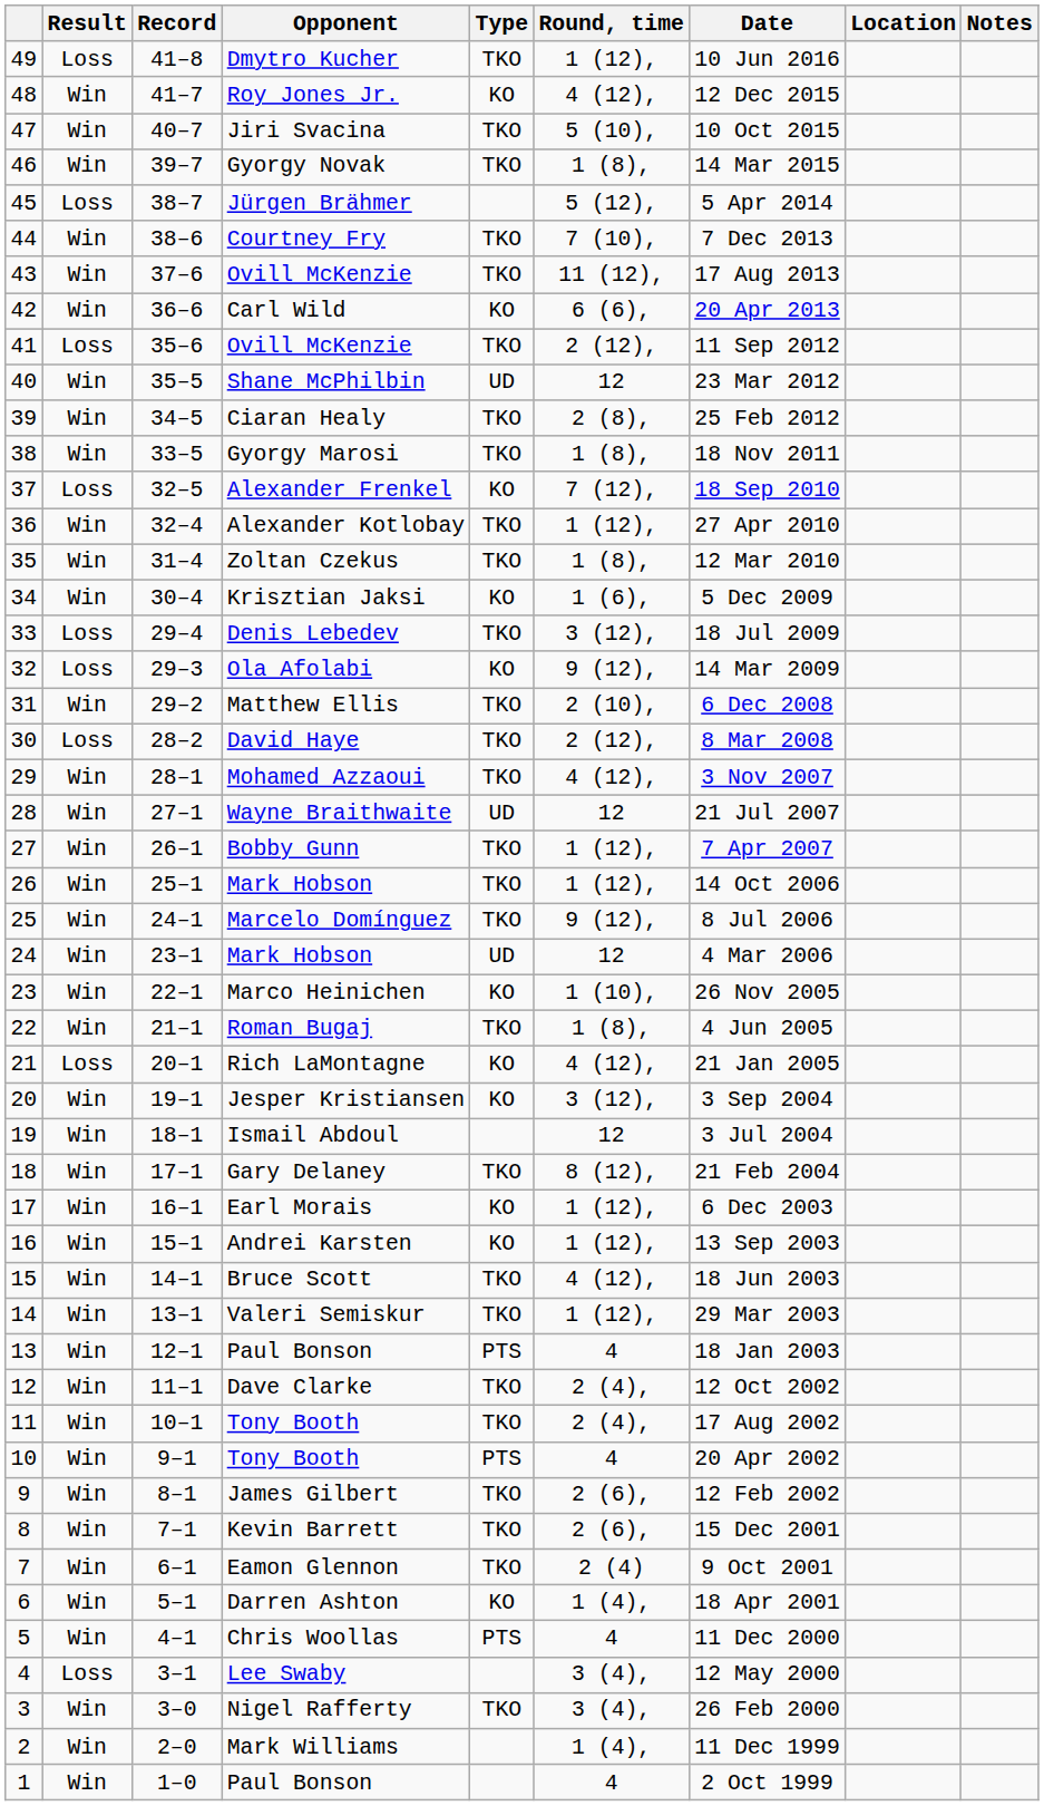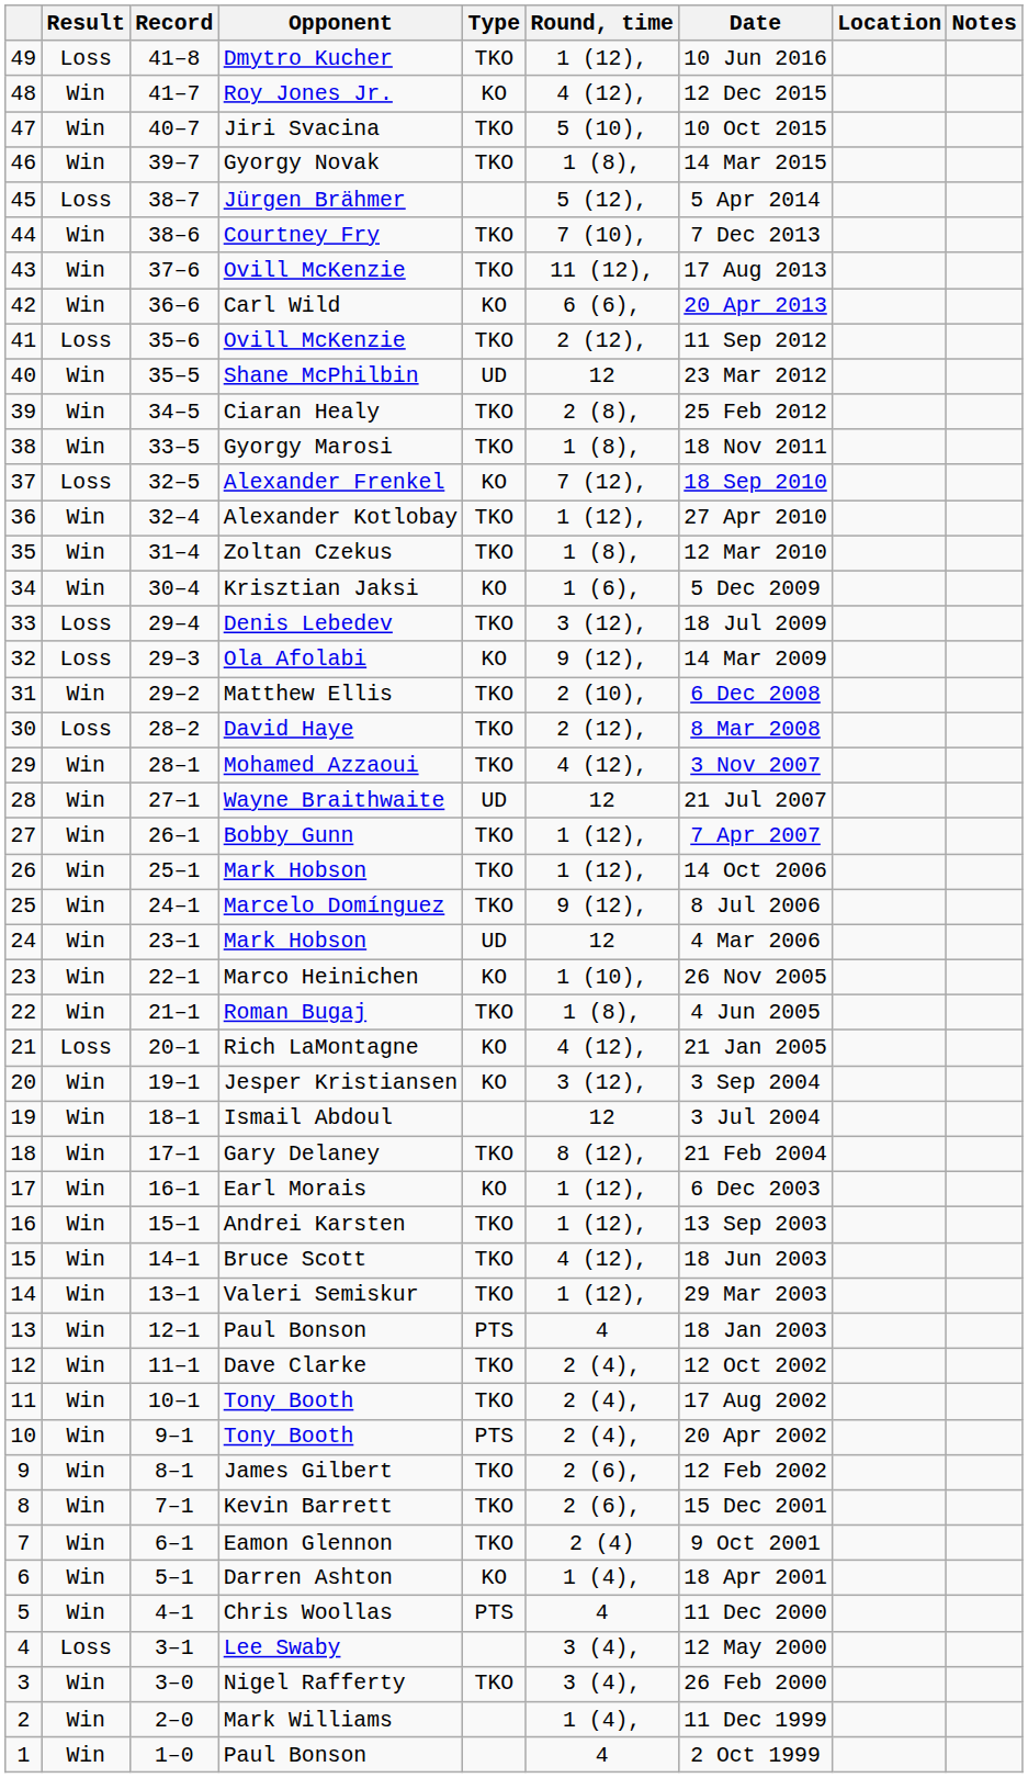 <table class="wikitable" style="text-align:center">
 <tr>
 <th></th>
 <th>Result</th>
 <th>Record</th>
 <th>Opponent</th>
 <th>Type</th>
 <th>Round, time</th>
 <th>Date</th>
 <th>Location</th>
 <th>Notes</th>
 </tr>
 <tr>
 <td>49</td>
 <td>Loss</td>
 <td>41–8</td>
 <td style="text-align:left;"><a href='#'>Dmytro Kucher</a></td>
 <td>TKO</td>
 <td>1 (12), </td>
 <td>10 Jun 2016</td>
 <td style="text-align:left;"></td>
 <td style="text-align:left;"></td>
 </tr>
 <tr>
 <td>48</td>
 <td>Win</td>
 <td>41–7</td>
 <td style="text-align:left;"><a href='#'>Roy Jones Jr.</a></td>
 <td>KO</td>
 <td>4 (12), </td>
 <td>12 Dec 2015</td>
 <td style="text-align:left;"></td>
 <td></td>
 </tr>
 <tr>
 <td>47</td>
 <td>Win</td>
 <td>40–7</td>
 <td style="text-align:left;">Jiri Svacina</td>
 <td>TKO</td>
 <td>5 (10), </td>
 <td>10 Oct 2015</td>
 <td style="text-align:left;"></td>
 <td></td>
 </tr>
 <tr>
 <td>46</td>
 <td>Win</td>
 <td>39–7</td>
 <td style="text-align:left;">Gyorgy Novak</td>
 <td>TKO</td>
 <td>1 (8), </td>
 <td>14 Mar 2015</td>
 <td style="text-align:left;"></td>
 <td></td>
 </tr>
 <tr>
 <td>45</td>
 <td>Loss</td>
 <td>38–7</td>
 <td style="text-align:left;"><a href='#'>Jürgen Brähmer</a></td>
 <td></td>
 <td>5 (12), </td>
 <td>5 Apr 2014</td>
 <td style="text-align:left;"></td>
 <td style="text-align:left;"></td>
 </tr>
 <tr>
 <td>44</td>
 <td>Win</td>
 <td>38–6</td>
 <td style="text-align:left;"><a href='#'>Courtney Fry</a></td>
 <td>TKO</td>
 <td>7 (10), </td>
 <td>7 Dec 2013</td>
 <td style="text-align:left;"></td>
 <td></td>
 </tr>
 <tr>
 <td>43</td>
 <td>Win</td>
 <td>37–6</td>
 <td style="text-align:left;"><a href='#'>Ovill McKenzie</a></td>
 <td>TKO</td>
 <td>11 (12), </td>
 <td>17 Aug 2013</td>
 <td style="text-align:left;"></td>
 <td style="text-align:left;"></td>
 </tr>
 <tr>
 <td>42</td>
 <td>Win</td>
 <td>36–6</td>
 <td style="text-align:left;">Carl Wild</td>
 <td>KO</td>
 <td>6 (6), </td>
 <td><a href='#'>20 Apr 2013</a></td>
 <td style="text-align:left;"></td>
 <td></td>
 </tr>
 <tr>
 <td>41</td>
 <td>Loss</td>
 <td>35–6</td>
 <td style="text-align:left;"><a href='#'>Ovill McKenzie</a></td>
 <td>TKO</td>
 <td>2 (12), </td>
 <td>11 Sep 2012</td>
 <td style="text-align:left;"></td>
 <td style="text-align:left;"></td>
 </tr>
 <tr>
 <td>40</td>
 <td>Win</td>
 <td>35–5</td>
 <td style="text-align:left;"><a href='#'>Shane McPhilbin</a></td>
 <td>UD</td>
 <td>12</td>
 <td>23 Mar 2012</td>
 <td style="text-align:left;"></td>
 <td style="text-align:left;"></td>
 </tr>
 <tr>
 <td>39</td>
 <td>Win</td>
 <td>34–5</td>
 <td style="text-align:left;">Ciaran Healy</td>
 <td>TKO</td>
 <td>2 (8), </td>
 <td>25 Feb 2012</td>
 <td style="text-align:left;"></td>
 <td></td>
 </tr>
 <tr>
 <td>38</td>
 <td>Win</td>
 <td>33–5</td>
 <td style="text-align:left;">Gyorgy Marosi</td>
 <td>TKO</td>
 <td>1 (8), </td>
 <td>18 Nov 2011</td>
 <td style="text-align:left;"></td>
 <td></td>
 </tr>
 <tr>
 <td>37</td>
 <td>Loss</td>
 <td>32–5</td>
 <td style="text-align:left;"><a href='#'>Alexander Frenkel</a></td>
 <td>KO</td>
 <td>7 (12), </td>
 <td><a href='#'>18 Sep 2010</a></td>
 <td style="text-align:left;"></td>
 <td style="text-align:left;"></td>
 </tr>
 <tr>
 <td>36</td>
 <td>Win</td>
 <td>32–4</td>
 <td style="text-align:left;">Alexander Kotlobay</td>
 <td>TKO</td>
 <td>1 (12), </td>
 <td>27 Apr 2010</td>
 <td style="text-align:left;"></td>
 <td style="text-align:left;"></td>
 </tr>
 <tr>
 <td>35</td>
 <td>Win</td>
 <td>31–4</td>
 <td style="text-align:left;">Zoltan Czekus</td>
 <td>TKO</td>
 <td>1 (8), </td>
 <td>12 Mar 2010</td>
 <td style="text-align:left;"></td>
 <td></td>
 </tr>
 <tr>
 <td>34</td>
 <td>Win</td>
 <td>30–4</td>
 <td style="text-align:left;">Krisztian Jaksi</td>
 <td>KO</td>
 <td>1 (6), </td>
 <td>5 Dec 2009</td>
 <td style="text-align:left;"></td>
 <td></td>
 </tr>
 <tr>
 <td>33</td>
 <td>Loss</td>
 <td>29–4</td>
 <td style="text-align:left;"><a href='#'>Denis Lebedev</a></td>
 <td>TKO</td>
 <td>3 (12), </td>
 <td>18 Jul 2009</td>
 <td style="text-align:left;"></td>
 <td style="text-align:left;"></td>
 </tr>
 <tr>
 <td>32</td>
 <td>Loss</td>
 <td>29–3</td>
 <td style="text-align:left;"><a href='#'>Ola Afolabi</a></td>
 <td>KO</td>
 <td>9 (12), </td>
 <td>14 Mar 2009</td>
 <td style="text-align:left;"></td>
 <td style="text-align:left;"></td>
 </tr>
 <tr>
 <td>31</td>
 <td>Win</td>
 <td>29–2</td>
 <td style="text-align:left;">Matthew Ellis</td>
 <td>TKO</td>
 <td>2 (10), </td>
 <td><a href='#'>6 Dec 2008</a></td>
 <td style="text-align:left;"></td>
 <td></td>
 </tr>
 <tr>
 <td>30</td>
 <td>Loss</td>
 <td>28–2</td>
 <td style="text-align:left;"><a href='#'>David Haye</a></td>
 <td>TKO</td>
 <td>2 (12), </td>
 <td><a href='#'>8 Mar 2008</a></td>
 <td style="text-align:left;"></td>
 <td style="text-align:left;"></td>
 </tr>
 <tr>
 <td>29</td>
 <td>Win</td>
 <td>28–1</td>
 <td style="text-align:left;"><a href='#'>Mohamed Azzaoui</a></td>
 <td>TKO</td>
 <td>4 (12), </td>
 <td><a href='#'>3 Nov 2007</a></td>
 <td style="text-align:left;"></td>
 <td style="text-align:left;"></td>
 </tr>
 <tr>
 <td>28</td>
 <td>Win</td>
 <td>27–1</td>
 <td style="text-align:left;"><a href='#'>Wayne Braithwaite</a></td>
 <td>UD</td>
 <td>12</td>
 <td>21 Jul 2007</td>
 <td style="text-align:left;"></td>
 <td style="text-align:left;"></td>
 </tr>
 <tr>
 <td>27</td>
 <td>Win</td>
 <td>26–1</td>
 <td style="text-align:left;"><a href='#'>Bobby Gunn</a></td>
 <td>TKO</td>
 <td>1 (12), </td>
 <td><a href='#'>7 Apr 2007</a></td>
 <td style="text-align:left;"></td>
 <td style="text-align:left;"></td>
 </tr>
 <tr>
 <td>26</td>
 <td>Win</td>
 <td>25–1</td>
 <td style="text-align:left;"><a href='#'>Mark Hobson</a></td>
 <td>TKO</td>
 <td>1 (12), </td>
 <td>14 Oct 2006</td>
 <td style="text-align:left;"></td>
 <td style="text-align:left;"></td>
 </tr>
 <tr>
 <td>25</td>
 <td>Win</td>
 <td>24–1</td>
 <td style="text-align:left;"><a href='#'>Marcelo Domínguez</a></td>
 <td>TKO</td>
 <td>9 (12), </td>
 <td>8 Jul 2006</td>
 <td style="text-align:left;"></td>
 <td style="text-align:left;"></td>
 </tr>
 <tr>
 <td>24</td>
 <td>Win</td>
 <td>23–1</td>
 <td style="text-align:left;"><a href='#'>Mark Hobson</a></td>
 <td>UD</td>
 <td>12</td>
 <td>4 Mar 2006</td>
 <td style="text-align:left;"></td>
 <td style="text-align:left;"></td>
 </tr>
 <tr>
 <td>23</td>
 <td>Win</td>
 <td>22–1</td>
 <td style="text-align:left;">Marco Heinichen</td>
 <td>KO</td>
 <td>1 (10), </td>
 <td>26 Nov 2005</td>
 <td style="text-align:left;"></td>
 <td></td>
 </tr>
 <tr>
 <td>22</td>
 <td>Win</td>
 <td>21–1</td>
 <td style="text-align:left;"><a href='#'>Roman Bugaj</a></td>
 <td>TKO</td>
 <td>1 (8), </td>
 <td>4 Jun 2005</td>
 <td style="text-align:left;"></td>
 <td></td>
 </tr>
 <tr>
 <td>21</td>
 <td>Loss</td>
 <td>20–1</td>
 <td style="text-align:left;">Rich LaMontagne</td>
 <td>KO</td>
 <td>4 (12), </td>
 <td>21 Jan 2005</td>
 <td style="text-align:left;"></td>
 <td style="text-align:left;"></td>
 </tr>
 <tr>
 <td>20</td>
 <td>Win</td>
 <td>19–1</td>
 <td style="text-align:left;">Jesper Kristiansen</td>
 <td>KO</td>
 <td>3 (12), </td>
 <td>3 Sep 2004</td>
 <td style="text-align:left;"></td>
 <td style="text-align:left;"></td>
 </tr>
 <tr>
 <td>19</td>
 <td>Win</td>
 <td>18–1</td>
 <td style="text-align:left;">Ismail Abdoul</td>
 <td></td>
 <td>12</td>
 <td>3 Jul 2004</td>
 <td style="text-align:left;"></td>
 <td style="text-align:left;"></td>
 </tr>
 <tr>
 <td>18</td>
 <td>Win</td>
 <td>17–1</td>
 <td style="text-align:left;">Gary Delaney</td>
 <td>TKO</td>
 <td>8 (12), </td>
 <td>21 Feb 2004</td>
 <td style="text-align:left;"></td>
 <td style="text-align:left;"></td>
 </tr>
 <tr>
 <td>17</td>
 <td>Win</td>
 <td>16–1</td>
 <td style="text-align:left;">Earl Morais</td>
 <td>KO</td>
 <td>1 (12), </td>
 <td>6 Dec 2003</td>
 <td style="text-align:left;"></td>
 <td style="text-align:left;"></td>
 </tr>
 <tr>
 <td>16</td>
 <td>Win</td>
 <td>15–1</td>
 <td style="text-align:left;">Andrei Karsten</td>
-<td>KO</td>
+<td>TKO</td>
 <td>1 (12), </td>
 <td>13 Sep 2003</td>
 <td style="text-align:left;"></td>
 <td style="text-align:left;"></td>
 </tr>
 <tr>
 <td>15</td>
 <td>Win</td>
 <td>14–1</td>
 <td style="text-align:left;">Bruce Scott</td>
 <td>TKO</td>
 <td>4 (12), </td>
 <td>18 Jun 2003</td>
 <td style="text-align:left;"></td>
 <td style="text-align:left;"></td>
 </tr>
 <tr>
 <td>14</td>
 <td>Win</td>
 <td>13–1</td>
 <td style="text-align:left;">Valeri Semiskur</td>
 <td>TKO</td>
 <td>1 (12), </td>
 <td>29 Mar 2003</td>
 <td style="text-align:left;"></td>
 <td></td>
 </tr>
 <tr>
 <td>13</td>
 <td>Win</td>
 <td>12–1</td>
 <td style="text-align:left;">Paul Bonson</td>
 <td>PTS</td>
 <td>4</td>
 <td>18 Jan 2003</td>
 <td style="text-align:left;"></td>
 <td></td>
 </tr>
 <tr>
 <td>12</td>
 <td>Win</td>
 <td>11–1</td>
 <td style="text-align:left;">Dave Clarke</td>
 <td>TKO</td>
 <td>2 (4), </td>
 <td>12 Oct 2002</td>
 <td style="text-align:left;"></td>
 <td></td>
 </tr>
 <tr>
 <td>11</td>
 <td>Win</td>
 <td>10–1</td>
 <td style="text-align:left;"><a href='#'>Tony Booth</a></td>
 <td>TKO</td>
 <td>2 (4), </td>
 <td>17 Aug 2002</td>
 <td style="text-align:left;"></td>
 <td></td>
 </tr>
 <tr>
 <td>10</td>
 <td>Win</td>
 <td>9–1</td>
 <td style="text-align:left;"><a href='#'>Tony Booth</a></td>
 <td>PTS</td>
-<td>4</td>
+<td>2 (4), </td>
 <td>20 Apr 2002</td>
 <td style="text-align:left;"></td>
 <td></td>
 </tr>
 <tr>
 <td>9</td>
 <td>Win</td>
 <td>8–1</td>
 <td style="text-align:left;">James Gilbert</td>
 <td>TKO</td>
 <td>2 (6), </td>
 <td>12 Feb 2002</td>
 <td style="text-align:left;"></td>
 <td></td>
 </tr>
 <tr>
 <td>8</td>
 <td>Win</td>
 <td>7–1</td>
 <td style="text-align:left;">Kevin Barrett</td>
 <td>TKO</td>
 <td>2 (6), </td>
 <td>15 Dec 2001</td>
 <td style="text-align:left;"></td>
 <td></td>
 </tr>
 <tr>
 <td>7</td>
 <td>Win</td>
 <td>6–1</td>
 <td style="text-align:left;">Eamon Glennon</td>
 <td>TKO</td>
 <td>2 (4)</td>
 <td>9 Oct 2001</td>
 <td style="text-align:left;"></td>
 <td></td>
 </tr>
 <tr>
 <td>6</td>
 <td>Win</td>
 <td>5–1</td>
 <td style="text-align:left;">Darren Ashton</td>
 <td>KO</td>
 <td>1 (4), </td>
 <td>18 Apr 2001</td>
 <td style="text-align:left;"></td>
 <td></td>
 </tr>
 <tr>
 <td>5</td>
 <td>Win</td>
 <td>4–1</td>
 <td style="text-align:left;">Chris Woollas</td>
 <td>PTS</td>
 <td>4</td>
 <td>11 Dec 2000</td>
 <td style="text-align:left;"></td>
 <td></td>
 </tr>
 <tr>
 <td>4</td>
 <td>Loss</td>
 <td>3–1</td>
 <td style="text-align:left;"><a href='#'>Lee Swaby</a></td>
 <td></td>
 <td>3 (4), </td>
 <td>12 May 2000</td>
 <td style="text-align:left;"></td>
 <td></td>
 </tr>
 <tr>
 <td>3</td>
 <td>Win</td>
 <td>3–0</td>
 <td style="text-align:left;">Nigel Rafferty</td>
 <td>TKO</td>
 <td>3 (4), </td>
 <td>26 Feb 2000</td>
 <td style="text-align:left;"></td>
 <td></td>
 </tr>
 <tr>
 <td>2</td>
 <td>Win</td>
 <td>2–0</td>
 <td style="text-align:left;">Mark Williams</td>
 <td></td>
 <td>1 (4), </td>
 <td>11 Dec 1999</td>
 <td style="text-align:left;"></td>
 <td></td>
 </tr>
 <tr>
 <td>1</td>
 <td>Win</td>
 <td>1–0</td>
 <td style="text-align:left;">Paul Bonson</td>
 <td></td>
 <td>4</td>
 <td>2 Oct 1999</td>
 <td style="text-align:left;"></td>
 <td></td>
 </tr>
 </table>
